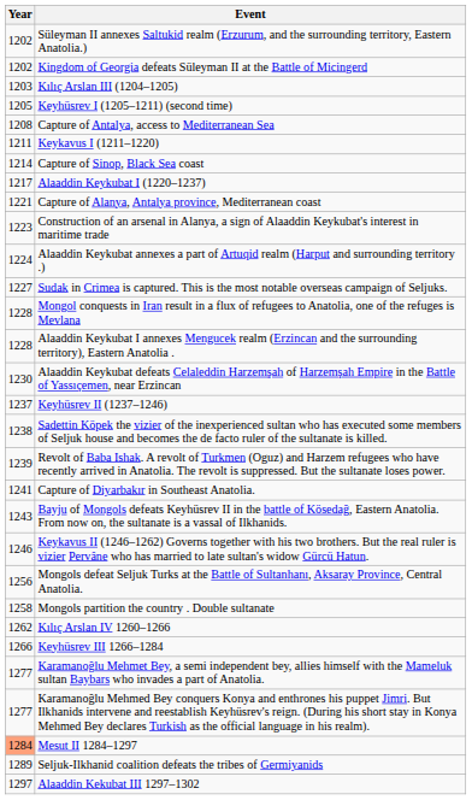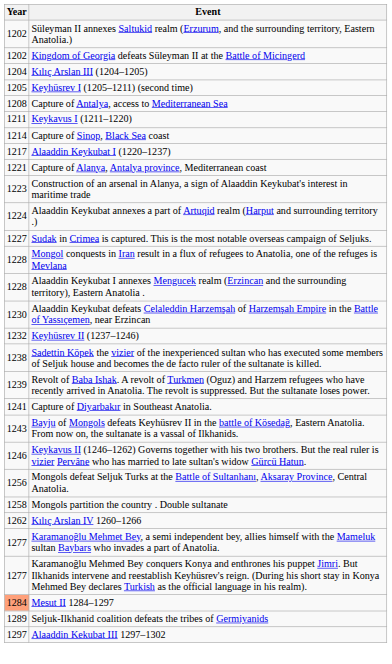 <table class="sortable wikitable">
 <tr>
 <th>Year</th>
 <th>Event</th>
 </tr>
 <tr>
 <td>1202</td>
 <td>Süleyman II annexes <a href='#'>Saltukid</a> realm (<a href='#'>Erzurum</a>, and the surrounding territory, Eastern Anatolia.)</td>
 </tr>
 <tr>
 <td>1202</td>
 <td><a href='#'>Kingdom of Georgia</a> defeats Süleyman II at the <a href='#'>Battle of Micingerd</a></td>
 </tr>
 <tr>
-<td>1203</td>
+<td>1204</td>
 <td><a href='#'>Kılıç Arslan III</a> (1204–1205)</td>
 </tr>
 <tr>
 <td>1205</td>
 <td><a href='#'>Keyhüsrev I</a> (1205–1211) (second time)</td>
 </tr>
 <tr>
 <td>1208</td>
 <td>Capture of <a href='#'>Antalya</a>, access to <a href='#'>Mediterranean Sea</a></td>
 </tr>
 <tr>
 <td>1211</td>
 <td><a href='#'>Keykavus I</a> (1211–1220)</td>
 </tr>
 <tr>
 <td>1214</td>
 <td>Capture of <a href='#'>Sinop</a>, <a href='#'>Black Sea</a> coast</td>
 </tr>
 <tr>
 <td>1217</td>
 <td><a href='#'>Alaaddin Keykubat I</a> (1220–1237)</td>
 </tr>
 <tr>
 <td>1221</td>
 <td>Capture of <a href='#'>Alanya</a>, <a href='#'>Antalya province</a>, Mediterranean coast</td>
 </tr>
 <tr>
 <td>1223</td>
 <td>Construction of an arsenal in Alanya, a sign of Alaaddin Keykubat's interest in maritime trade</td>
 </tr>
 <tr>
 <td>1224</td>
 <td>Alaaddin Keykubat annexes a part of <a href='#'>Artuqid</a> realm (<a href='#'>Harput</a> and surrounding territory .)</td>
 </tr>
 <tr>
 <td>1227</td>
 <td><a href='#'>Sudak</a> in <a href='#'>Crimea</a> is captured. This is the most notable overseas campaign of Seljuks.</td>
 </tr>
 <tr>
 <td>1228</td>
 <td><a href='#'>Mongol</a> conquests in <a href='#'>Iran</a> result in a flux of refugees to Anatolia, one of the refuges is <a href='#'>Mevlana</a></td>
 </tr>
 <tr>
 <td>1228</td>
 <td>Alaaddin Keykubat I annexes <a href='#'>Mengucek</a> realm (<a href='#'>Erzincan</a> and the surrounding territory), Eastern Anatolia .</td>
 </tr>
 <tr>
 <td>1230</td>
 <td>Alaaddin Keykubat defeats <a href='#'>Celaleddin Harzemşah</a>  of <a href='#'>Harzemşah Empire</a> in the <a href='#'>Battle of Yassıçemen</a>, near Erzincan</td>
 </tr>
 <tr>
-<td>1237</td>
+<td>1232</td>
 <td><a href='#'>Keyhüsrev II</a> (1237–1246)</td>
 </tr>
 <tr>
 <td>1238</td>
 <td><a href='#'>Sadettin Köpek</a> the <a href='#'>vizier</a> of the inexperienced sultan who has executed some members of Seljuk house and becomes the de facto ruler of the sultanate is killed.</td>
 </tr>
 <tr>
 <td>1239</td>
 <td>Revolt of <a href='#'>Baba Ishak</a>. A revolt of <a href='#'>Turkmen</a> (Oguz) and Harzem refugees who have recently arrived in Anatolia. The revolt is suppressed. But the sultanate loses power.</td>
 </tr>
 <tr>
 <td>1241</td>
 <td>Capture of <a href='#'>Diyarbakır</a> in Southeast Anatolia.</td>
 </tr>
 <tr>
 <td>1243</td>
 <td><a href='#'>Bayju</a> of <a href='#'>Mongols</a> defeats Keyhüsrev II in the <a href='#'>battle of Kösedağ</a>, Eastern Anatolia. From now on, the sultanate is a vassal of Ilkhanids.</td>
 </tr>
 <tr>
 <td>1246</td>
 <td><a href='#'>Keykavus II</a> (1246–1262) Governs together with his two brothers. But the real ruler is <a href='#'>vizier</a> <a href='#'>Pervâne</a> who has married to late sultan's widow <a href='#'>Gürcü Hatun</a>.</td>
 </tr>
 <tr>
 <td>1256</td>
 <td>Mongols defeat Seljuk Turks at the <a href='#'>Battle of Sultanhanı</a>, <a href='#'>Aksaray Province</a>, Central Anatolia.</td>
 </tr>
 <tr>
 <td>1258</td>
 <td>Mongols partition the country . Double sultanate</td>
 </tr>
 <tr>
 <td>1262</td>
 <td><a href='#'>Kılıç Arslan IV</a> 1260–1266</td>
 </tr>
 <tr>
-<td>1266</td>
-<td><a href='#'>Keyhüsrev III</a> 1266–1284</td>
-</tr>
-<tr>
 <td>1277</td>
 <td><a href='#'>Karamanoğlu Mehmet Bey</a>, a semi independent bey, allies himself with the <a href='#'>Mameluk</a> sultan <a href='#'>Baybars</a> who invades a part of Anatolia.</td>
 </tr>
 <tr>
 <td>1277</td>
 <td>Karamanoğlu Mehmed Bey conquers Konya and enthrones his puppet <a href='#'>Jimri</a>. But Ilkhanids intervene and reestablish Keyhüsrev's reign. (During his short stay in Konya Mehmed Bey declares <a href='#'>Turkish</a> as the official language in his realm).</td>
 </tr>
 <tr>
 <td style="background: lightsalmon;">1284</td>
 <td><a href='#'>Mesut II</a> 1284–1297</td>
 </tr>
 <tr>
 <td>1289</td>
 <td>Seljuk-Ilkhanid coalition defeats the tribes of <a href='#'>Germiyanids</a></td>
 </tr>
 <tr>
 <td>1297</td>
 <td><a href='#'>Alaaddin Kekubat III</a> 1297–1302</td>
 </tr>
 </table>
